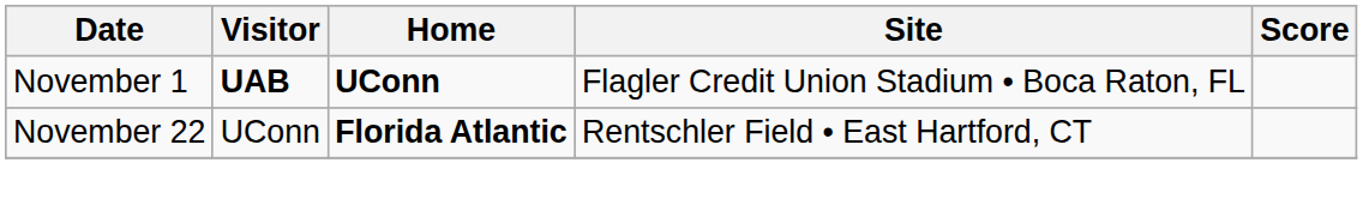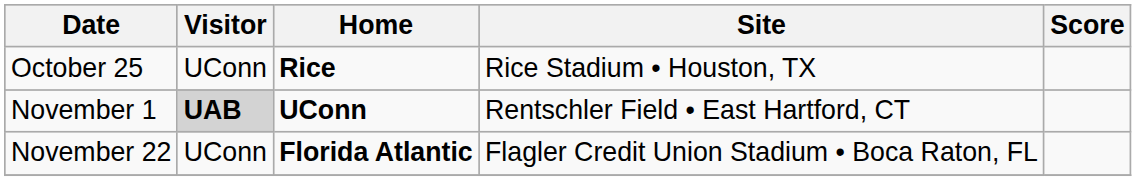 <table class="wikitable">
 <tr>
 <th>Date</th>
 <th>Visitor</th>
 <th>Home</th>
 <th>Site</th>
 <th>Score</th>
 </tr>
 <tr>
+<td>October 25</td>
+<td>UConn</td>
+<td><strong>Rice</strong></td>
+<td>Rice Stadium • Houston, TX</td>
+<td> </td>
+</tr>
+<tr>
 <td>November 1</td>
-<td><strong>UAB</strong></td>
+<td style="background: lightgrey;"><strong>UAB</strong></td>
 <td><strong>UConn</strong></td>
-<td>Flagler Credit Union Stadium • Boca Raton, FL</td>
+<td>Rentschler Field • East Hartford, CT</td>
 <td> </td>
 </tr>
 <tr>
 <td>November 22</td>
 <td>UConn</td>
 <td><strong>Florida Atlantic</strong></td>
-<td>Rentschler Field • East Hartford, CT</td>
+<td>Flagler Credit Union Stadium • Boca Raton, FL</td>
 <td> </td>
 </tr>
 <tr>
 </tr>
 </table>
